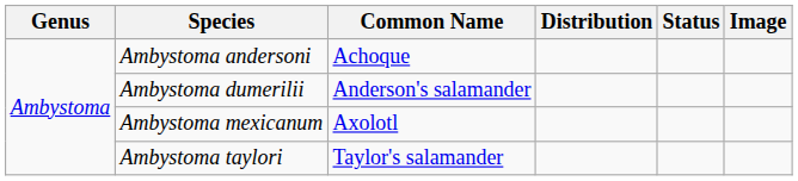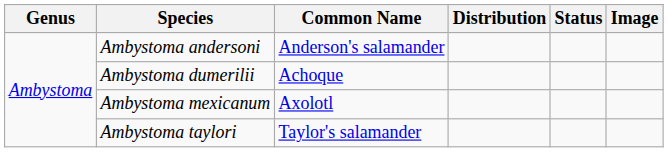 <table class="wikitable sortable">
 <tr>
 <th>Genus</th>
 <th>Species</th>
 <th>Common Name</th>
 <th>Distribution</th>
 <th>Status</th>
 <th>Image</th>
 </tr>
 <tr>
 <td rowspan="4"><em><a href='#'>Ambystoma</a></em></td>
 <td><em>Ambystoma andersoni</em></td>
-<td><a href='#'>Achoque</a></td>
+<td><a href='#'>Anderson's salamander</a></td>
 <td></td>
 <td></td>
 <td></td>
 </tr>
 <tr>
 <td><em>Ambystoma dumerilii</em></td>
-<td><a href='#'>Anderson's salamander</a></td>
+<td><a href='#'>Achoque</a></td>
 <td></td>
 <td></td>
 <td></td>
 </tr>
 <tr>
 <td><em>Ambystoma mexicanum</em></td>
 <td><a href='#'>Axolotl</a></td>
 <td></td>
 <td></td>
 <td></td>
 </tr>
 <tr>
 <td><em>Ambystoma taylori</em></td>
 <td><a href='#'>Taylor's salamander</a></td>
 <td></td>
 <td></td>
 <td></td>
 </tr>
 </table>
